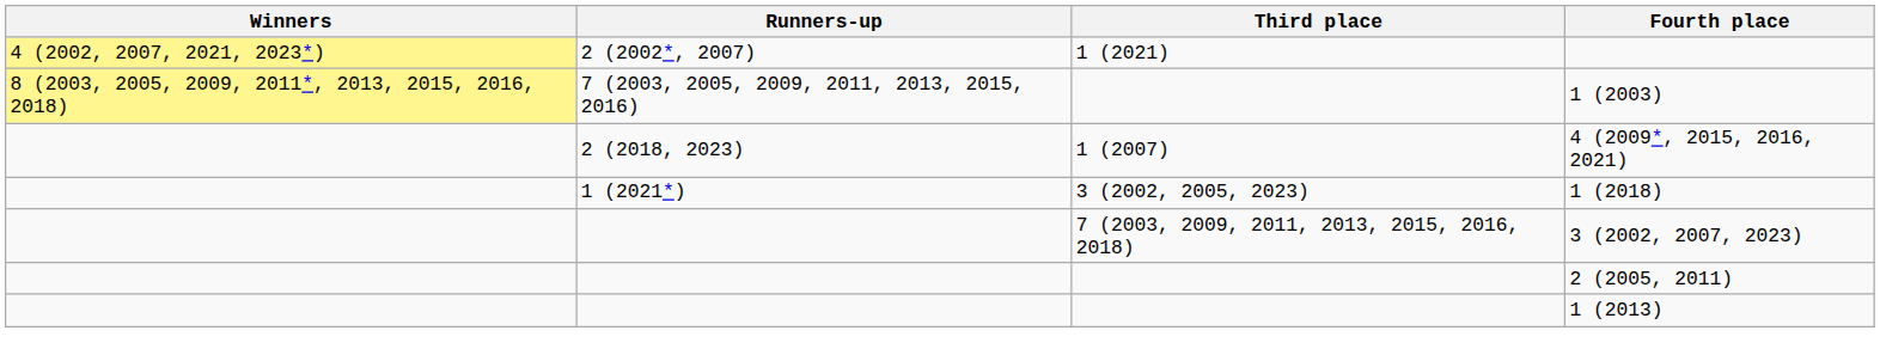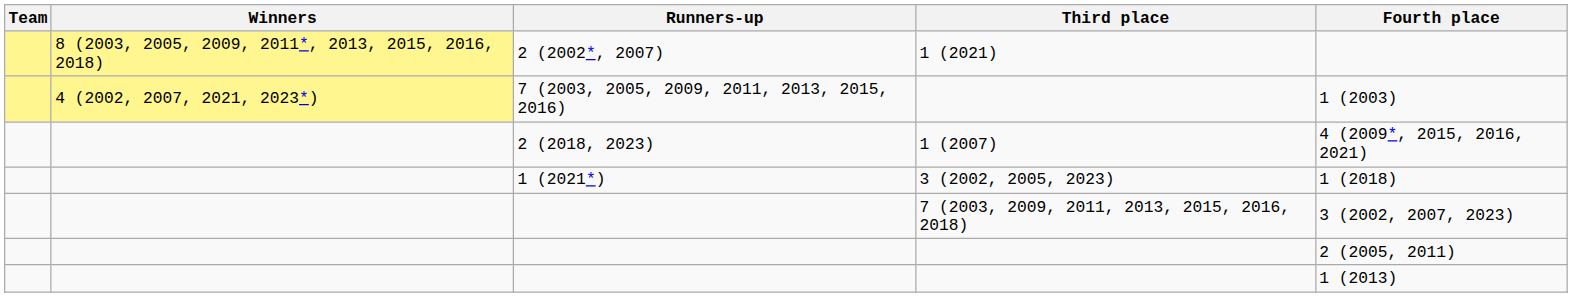 <table class="wikitable sortable">
 <tr>
+<th>Team</th>
 <th>Winners</th>
 <th>Runners-up</th>
 <th>Third place</th>
 <th>Fourth place</th>
 </tr>
 <tr>
-<td style=background:#FFF68F>4 (2002, 2007, 2021, 2023<a href='#'>*</a>)</td>
+<td style=background:#FFF68F></td>
+<td style=background:#FFF68F>8 (2003, 2005, 2009, 2011<a href='#'>*</a>, 2013, 2015, 2016, 2018)</td>
 <td>2 (2002<a href='#'>*</a>, 2007)</td>
 <td>1 (2021)</td>
 <td></td>
 </tr>
 <tr>
-<td style=background:#FFF68F>8 (2003, 2005, 2009, 2011<a href='#'>*</a>, 2013, 2015, 2016, 2018)</td>
+<td style=background:#FFF68F></td>
+<td style=background:#FFF68F>4 (2002, 2007, 2021, 2023<a href='#'>*</a>)</td>
 <td>7 (2003, 2005, 2009, 2011, 2013, 2015, 2016)</td>
 <td></td>
 <td>1 (2003)</td>
 </tr>
 <tr>
+<td></td>
 <td></td>
 <td>2 (2018, 2023)</td>
 <td>1 (2007)</td>
 <td>4 (2009<a href='#'>*</a>, 2015, 2016, 2021)</td>
 </tr>
 <tr>
 <td></td>
+<td></td>
 <td>1 (2021<a href='#'>*</a>)</td>
 <td>3 (2002, 2005, 2023)</td>
 <td>1 (2018)</td>
 </tr>
 <tr>
+<td></td>
 <td></td>
 <td></td>
 <td>7 (2003, 2009, 2011, 2013, 2015, 2016, 2018)</td>
 <td>3 (2002, 2007, 2023)</td>
 </tr>
 <tr>
 <td></td>
 <td></td>
 <td></td>
+<td></td>
 <td>2 (2005, 2011)</td>
 </tr>
 <tr>
 <td></td>
 <td></td>
 <td></td>
+<td></td>
 <td>1 (2013)</td>
 </tr>
 </table>
